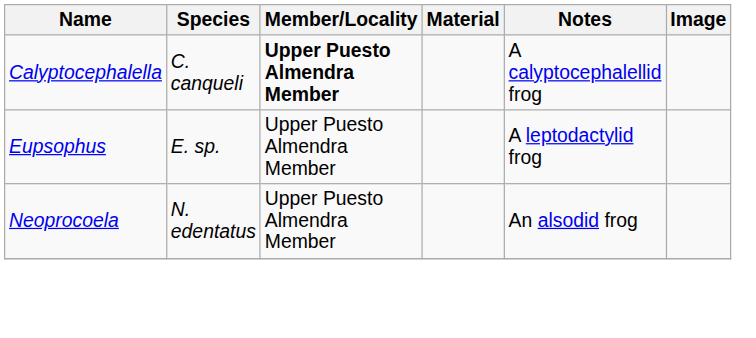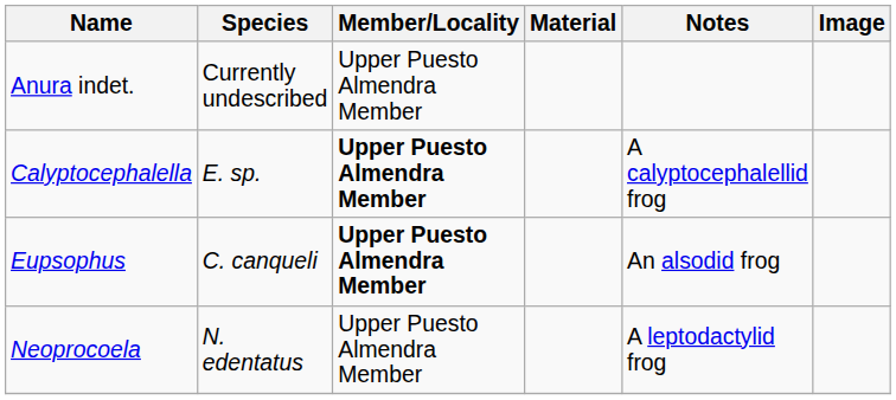 <table class="wikitable" align="center" width="75%">
 <tr>
 <th>Name</th>
 <th>Species</th>
 <th>Member/Locality</th>
 <th>Material</th>
 <th>Notes</th>
 <th>Image</th>
 </tr>
 <tr>
+<td><a href='#'>Anura</a> indet.</td>
+<td>Currently undescribed</td>
+<td>Upper Puesto Almendra Member</td>
+<td></td>
+<td></td>
+<td></td>
+</tr>
+<tr>
 <td><em><a href='#'>Calyptocephalella</a></em></td>
-<td><em>C. canqueli</em></td>
+<td><em>E. sp.</em></td>
 <td><strong>Upper Puesto Almendra Member</strong></td>
 <td></td>
 <td>A <a href='#'>calyptocephalellid</a> frog</td>
 <td></td>
 </tr>
 <tr>
 <td><em><a href='#'>Eupsophus</a></em></td>
-<td><em>E. sp.</em></td>
-<td>Upper Puesto Almendra Member</td>
+<td><em>C. canqueli</em></td>
+<td><strong>Upper Puesto Almendra Member</strong></td>
 <td></td>
-<td>A <a href='#'>leptodactylid</a> frog</td>
+<td>An <a href='#'>alsodid</a> frog</td>
 <td></td>
 </tr>
 <tr>
 <td><em><a href='#'>Neoprocoela</a></em></td>
 <td><em>N. edentatus</em></td>
 <td>Upper Puesto Almendra Member</td>
 <td></td>
-<td>An <a href='#'>alsodid</a> frog</td>
+<td>A <a href='#'>leptodactylid</a> frog</td>
 <td></td>
 </tr>
 <tr>
 </tr>
 </table>
